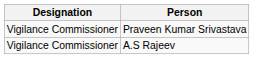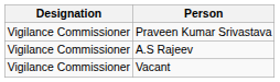 <table class="wikitable plainrowheaders">
 <tr>
 <th>Designation</th>
 <th>Person</th>
 </tr>
 <tr>
 <td>Vigilance Commissioner</td>
 <td>Praveen Kumar Srivastava</td>
 </tr>
 <tr>
 <td rowspan=1>Vigilance Commissioner</td>
 <td>A.S Rajeev</td>
 </tr>
+<tr>
+<td>Vigilance Commissioner</td>
+<td>Vacant</td>
+</tr>
 </table>
